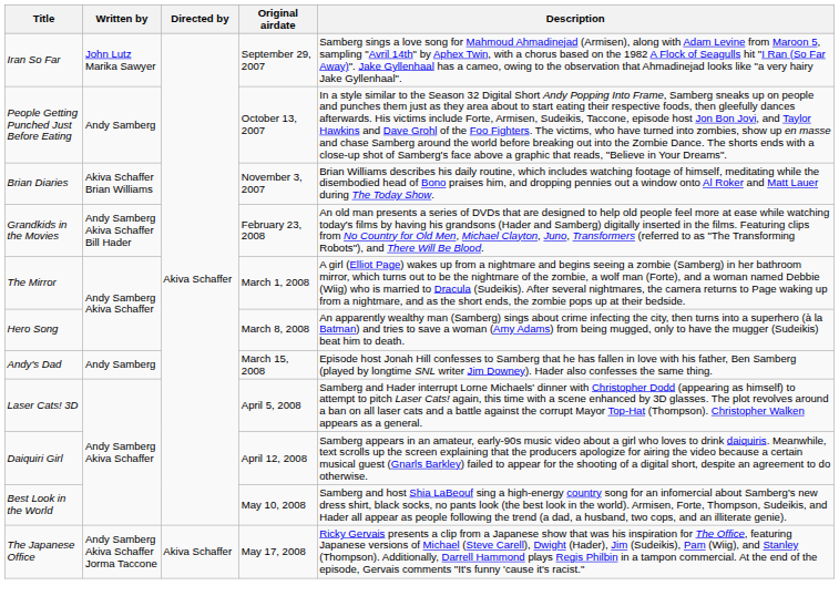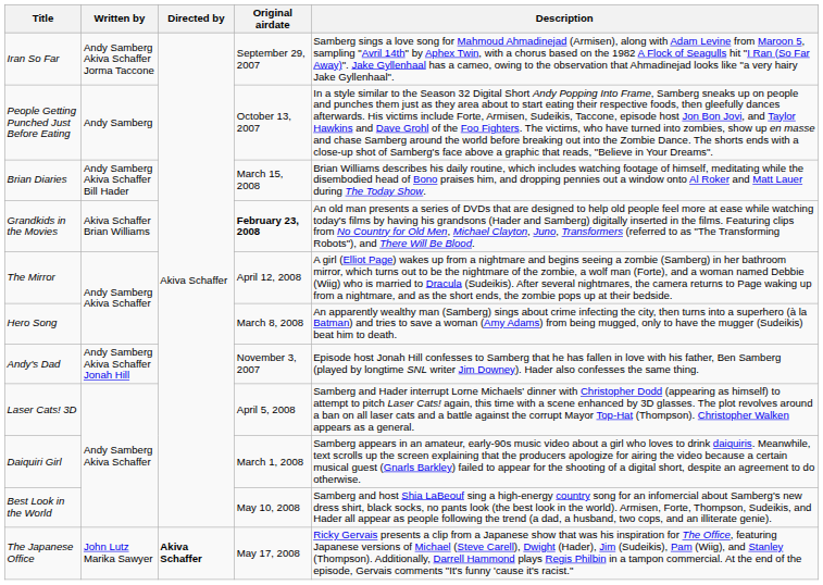 <table class="wikitable">
 <tr style="background:lightgrey;">
 <th style="width:110px;">Title</th>
 <th style="width:110px;">Written by</th>
 <th style="width:110px;">Directed by</th>
 <th style="width:110px;">Original airdate</th>
 <th>Description</th>
 </tr>
 <tr>
 <td><em>Iran So Far</em></td>
-<td><a href='#'>John Lutz</a><br>Marika Sawyer</td>
+<td>Andy Samberg<br>Akiva Schaffer<br>Jorma Taccone</td>
 <td rowspan="10">Akiva Schaffer</td>
 <td>September 29, 2007</td>
 <td>Samberg sings a love song for <a href='#'>Mahmoud Ahmadinejad</a> (Armisen), along with <a href='#'>Adam Levine</a> from <a href='#'>Maroon 5</a>, sampling "<a href='#'>Avril 14th</a>" by <a href='#'>Aphex Twin</a>, with a chorus based on the 1982 <a href='#'>A Flock of Seagulls</a> hit "<a href='#'>I Ran (So Far Away)</a>". <a href='#'>Jake Gyllenhaal</a> has a cameo, owing to the observation that Ahmadinejad looks like "a very hairy Jake Gyllenhaal".</td>
 </tr>
 <tr>
 <td><em>People Getting Punched Just Before Eating</em></td>
 <td>Andy Samberg</td>
 <td>October 13, 2007</td>
 <td>In a style similar to the Season 32 Digital Short <em>Andy Popping Into Frame</em>, Samberg sneaks up on people and punches them just as they area about to start eating their respective foods, then gleefully dances afterwards. His victims include Forte, Armisen, Sudeikis, Taccone, episode host <a href='#'>Jon Bon Jovi</a>, and <a href='#'>Taylor Hawkins</a> and <a href='#'>Dave Grohl</a> of the <a href='#'>Foo Fighters</a>.  The victims, who have turned into zombies, show up <em>en masse</em> and chase Samberg around the world before breaking out into the Zombie Dance.  The shorts ends with a close-up shot of Samberg's face above a graphic that reads, "Believe in Your Dreams".</td>
 </tr>
 <tr>
 <td><em>Brian Diaries</em></td>
-<td>Akiva Schaffer<br>Brian Williams</td>
-<td>November 3, 2007</td>
+<td>Andy Samberg<br>Akiva Schaffer<br>Bill Hader</td>
+<td>March 15, 2008</td>
 <td>Brian Williams describes his daily routine, which includes watching footage of himself, meditating while the disembodied head of <a href='#'>Bono</a> praises him, and dropping pennies out a window onto <a href='#'>Al Roker</a> and <a href='#'>Matt Lauer</a> during <em><a href='#'>The Today Show</a></em>.</td>
 </tr>
 <tr>
 <td><em>Grandkids in the Movies</em></td>
-<td>Andy Samberg<br>Akiva Schaffer<br>Bill Hader</td>
-<td>February 23, 2008</td>
+<td>Akiva Schaffer<br>Brian Williams</td>
+<td><strong>February 23, 2008</strong></td>
 <td>An old man presents a series of DVDs that are designed to help old people feel more at ease while watching today's films by having his grandsons (Hader and Samberg) digitally inserted in the films.  Featuring clips from <em><a href='#'>No Country for Old Men</a></em>, <em><a href='#'>Michael Clayton</a></em>, <em><a href='#'>Juno</a></em>, <em><a href='#'>Transformers</a></em> (referred to as "The Transforming Robots"), and <em><a href='#'>There Will Be Blood</a></em>.</td>
 </tr>
 <tr>
 <td><em>The Mirror</em></td>
 <td rowspan="2">Andy Samberg<br>Akiva Schaffer</td>
-<td>March 1, 2008</td>
+<td>April 12, 2008</td>
 <td>A girl (<a href='#'>Elliot Page</a>) wakes up from a nightmare and begins seeing a zombie (Samberg) in her bathroom mirror, which turns out to be the nightmare of the zombie, a wolf man (Forte), and a woman named Debbie (Wiig) who is married to <a href='#'>Dracula</a> (Sudeikis).  After several nightmares, the camera returns to Page waking up from a nightmare, and as the short ends, the zombie pops up at their bedside.</td>
 </tr>
 <tr>
 <td><em>Hero Song</em></td>
 <td>March 8, 2008</td>
 <td>An apparently wealthy man (Samberg) sings about crime infecting the city, then turns into a superhero (à la <a href='#'>Batman</a>) and tries to save a woman (<a href='#'>Amy Adams</a>) from being mugged, only to have the mugger (Sudeikis) beat him to death.</td>
 </tr>
 <tr>
 <td><em>Andy's Dad</em></td>
-<td>Andy Samberg</td>
-<td>March 15, 2008</td>
+<td>Andy Samberg<br>Akiva Schaffer<br><a href='#'>Jonah Hill</a></td>
+<td>November 3, 2007</td>
 <td>Episode host Jonah Hill confesses to Samberg that he has fallen in love with his father, Ben Samberg (played by longtime <em>SNL</em> writer <a href='#'>Jim Downey</a>).  Hader also confesses the same thing.</td>
 </tr>
 <tr>
 <td><em>Laser Cats! 3D</em></td>
 <td rowspan="3">Andy Samberg<br>Akiva Schaffer</td>
 <td>April 5, 2008</td>
 <td>Samberg and Hader interrupt Lorne Michaels' dinner with <a href='#'>Christopher Dodd</a> (appearing as himself) to attempt to pitch <em>Laser Cats!</em> again, this time with a scene enhanced by 3D glasses. The plot revolves around a ban on all laser cats and a battle against the corrupt Mayor <a href='#'>Top-Hat</a> (Thompson). <a href='#'>Christopher Walken</a> appears as a general.</td>
 </tr>
 <tr>
 <td><em>Daiquiri Girl</em></td>
-<td>April 12, 2008</td>
+<td>March 1, 2008</td>
 <td>Samberg appears in an amateur, early-90s music video about a girl who loves to drink <a href='#'>daiquiris</a>. Meanwhile, text scrolls up the screen explaining that the producers apologize for airing the video because a certain musical guest (<a href='#'>Gnarls Barkley</a>) failed to appear for the shooting of a digital short, despite an agreement to do otherwise.</td>
 </tr>
 <tr>
 <td><em>Best Look in the World</em></td>
 <td>May 10, 2008</td>
 <td>Samberg and host <a href='#'>Shia LaBeouf</a> sing a high-energy <a href='#'>country</a> song for an infomercial about Samberg's new dress shirt, black socks, no pants look (the best look in the world). Armisen, Forte, Thompson, Sudeikis, and Hader all appear as people following the trend (a dad, a husband, two cops, and an illiterate genie).</td>
 </tr>
 <tr>
 <td><em>The Japanese Office</em></td>
-<td>Andy Samberg<br>Akiva Schaffer<br>Jorma Taccone</td>
-<td>Akiva Schaffer</td>
+<td><a href='#'>John Lutz</a><br>Marika Sawyer</td>
+<td><strong>Akiva Schaffer</strong></td>
 <td>May 17, 2008</td>
 <td><a href='#'>Ricky Gervais</a> presents a clip from a Japanese show that was his inspiration for <em><a href='#'>The Office</a></em>, featuring Japanese versions of <a href='#'>Michael</a> (<a href='#'>Steve Carell</a>), <a href='#'>Dwight</a> (Hader), <a href='#'>Jim</a> (Sudeikis), <a href='#'>Pam</a> (Wiig), and <a href='#'>Stanley</a> (Thompson).  Additionally, <a href='#'>Darrell Hammond</a> plays <a href='#'>Regis Philbin</a> in a tampon commercial. At the end of the episode, Gervais comments "It's funny 'cause it's racist."</td>
 </tr>
 </table>
